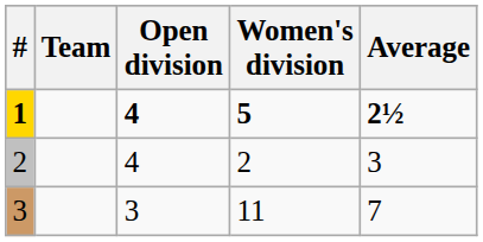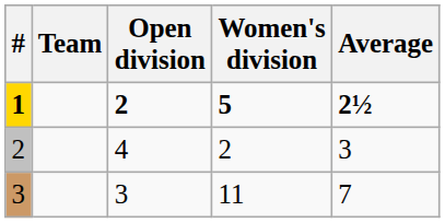 <table class="wikitable" style="font-size: 95%;">
 <tr>
 <th>#</th>
 <th>Team</th>
 <th>Open<br>division</th>
 <th>Women's<br>division</th>
 <th>Average</th>
 </tr>
 <tr>
 <td style="background:gold;"><strong>1</strong></td>
 <td><strong></strong></td>
-<td><strong>4</strong></td>
+<td><strong>2</strong></td>
 <td><strong>5</strong></td>
 <td><strong>2½</strong></td>
 </tr>
 <tr>
 <td style="background:silver;">2</td>
 <td></td>
 <td>4</td>
 <td>2</td>
 <td>3</td>
 </tr>
 <tr>
 <td style="background:#cc9966;">3</td>
 <td></td>
 <td>3</td>
 <td>11</td>
 <td>7</td>
 </tr>
 </table>
